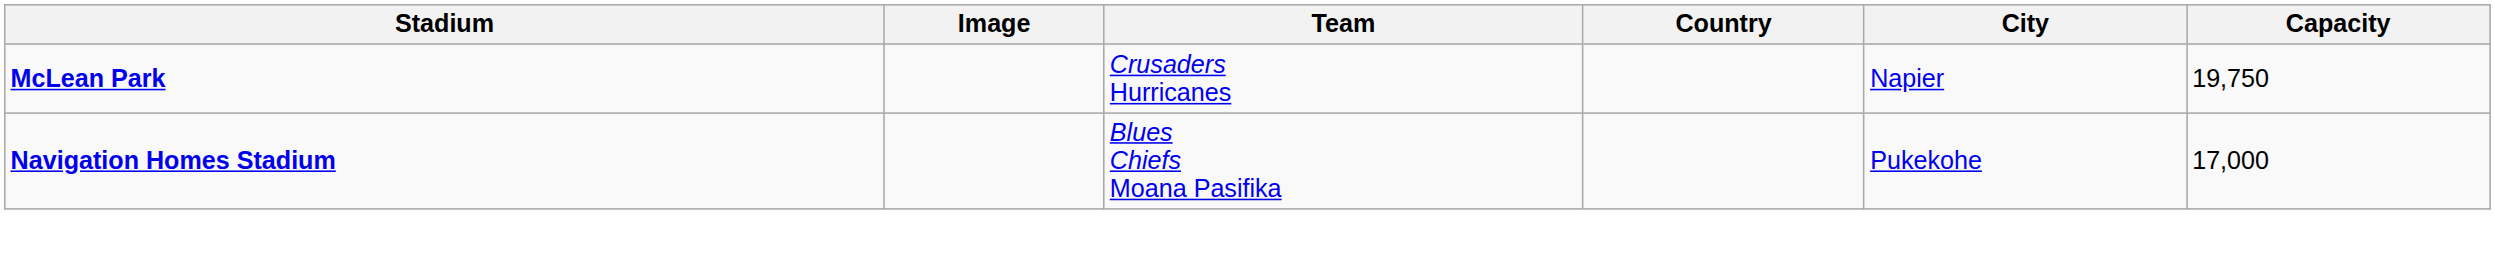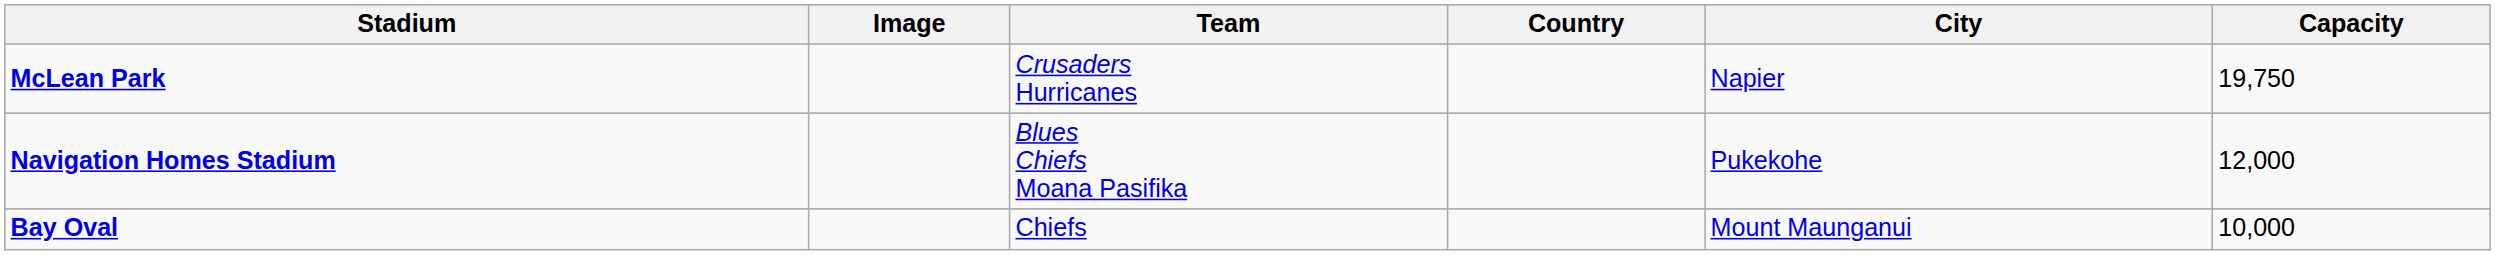 <table class="wikitable sortable" style="width: 100%">
 <tr>
 <th>Stadium</th>
 <th>Image</th>
 <th>Team</th>
 <th>Country</th>
 <th>City</th>
 <th>Capacity</th>
 </tr>
 <tr>
 <td><strong><a href='#'>McLean Park</a></strong></td>
 <td></td>
 <td><em><a href='#'>Crusaders</a></em> <br> <a href='#'>Hurricanes</a></td>
 <td></td>
 <td><a href='#'>Napier</a></td>
 <td>19,750</td>
 </tr>
 <tr>
 <td><strong><a href='#'>Navigation Homes Stadium</a></strong></td>
 <td></td>
 <td><em><a href='#'>Blues</a></em> <br> <em><a href='#'>Chiefs</a></em> <br> <a href='#'>Moana Pasifika</a></td>
 <td></td>
 <td><a href='#'>Pukekohe</a></td>
-<td>17,000</td>
+<td>12,000</td>
+</tr>
+<tr>
+<td><strong><a href='#'>Bay Oval</a></strong></td>
+<td></td>
+<td><a href='#'>Chiefs</a></td>
+<td></td>
+<td><a href='#'>Mount Maunganui</a></td>
+<td>10,000</td>
 </tr>
 </table>
